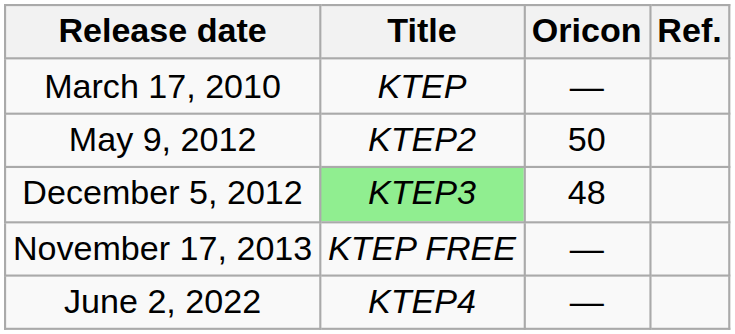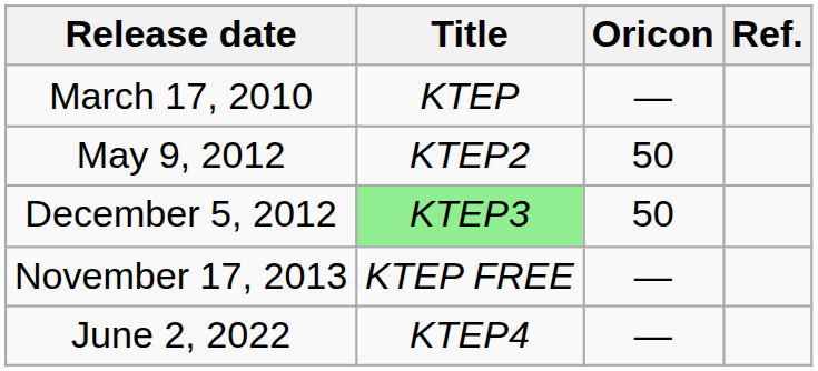 <table class="wikitable plainrowheaders" style="text-align: center">
 <tr>
 <th>Release date</th>
 <th>Title</th>
 <th>Oricon</th>
 <th>Ref.</th>
 </tr>
 <tr>
 <td>March 17, 2010</td>
 <td><em>KTEP</em></td>
 <td>—</td>
 <td></td>
 </tr>
 <tr>
 <td>May 9, 2012</td>
 <td><em>KTEP2</em></td>
 <td>50</td>
 <td></td>
 </tr>
 <tr>
 <td>December 5, 2012</td>
 <td style="background: lightgreen;"><em>KTEP3</em></td>
-<td>48</td>
+<td>50</td>
 <td></td>
 </tr>
 <tr>
 <td>November 17, 2013</td>
 <td><em>KTEP FREE</em></td>
 <td>—</td>
 <td></td>
 </tr>
 <tr>
 <td>June 2, 2022</td>
 <td><em>KTEP4</em></td>
 <td>—</td>
 <td></td>
 </tr>
 </table>
